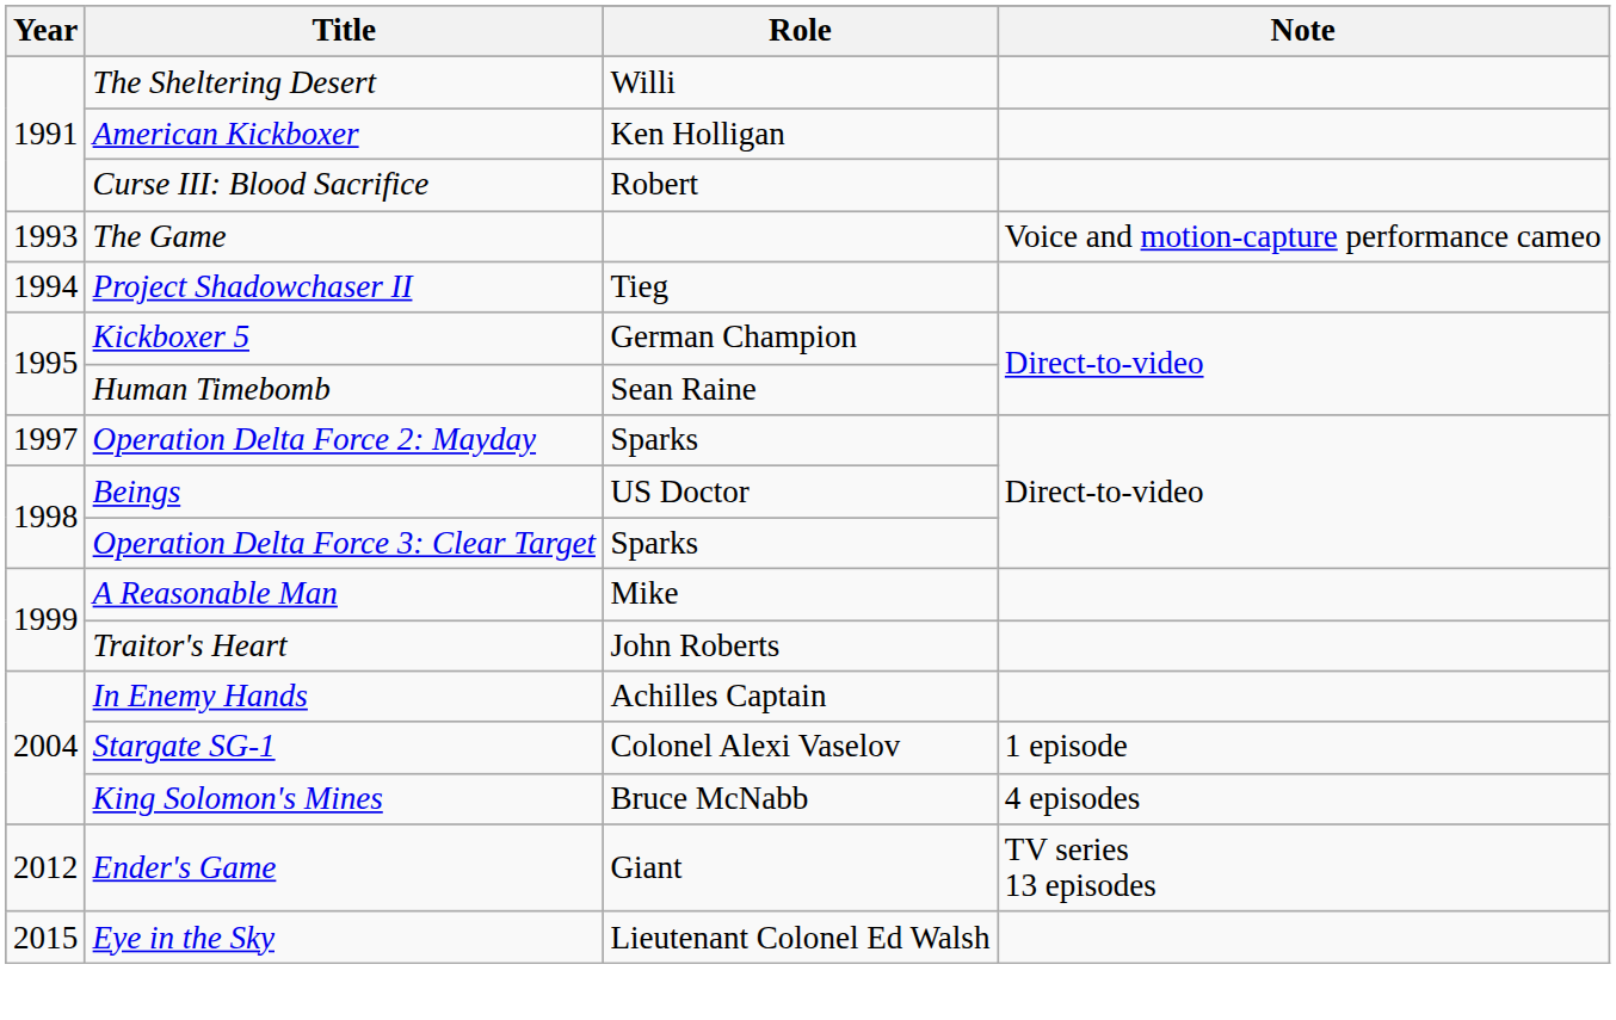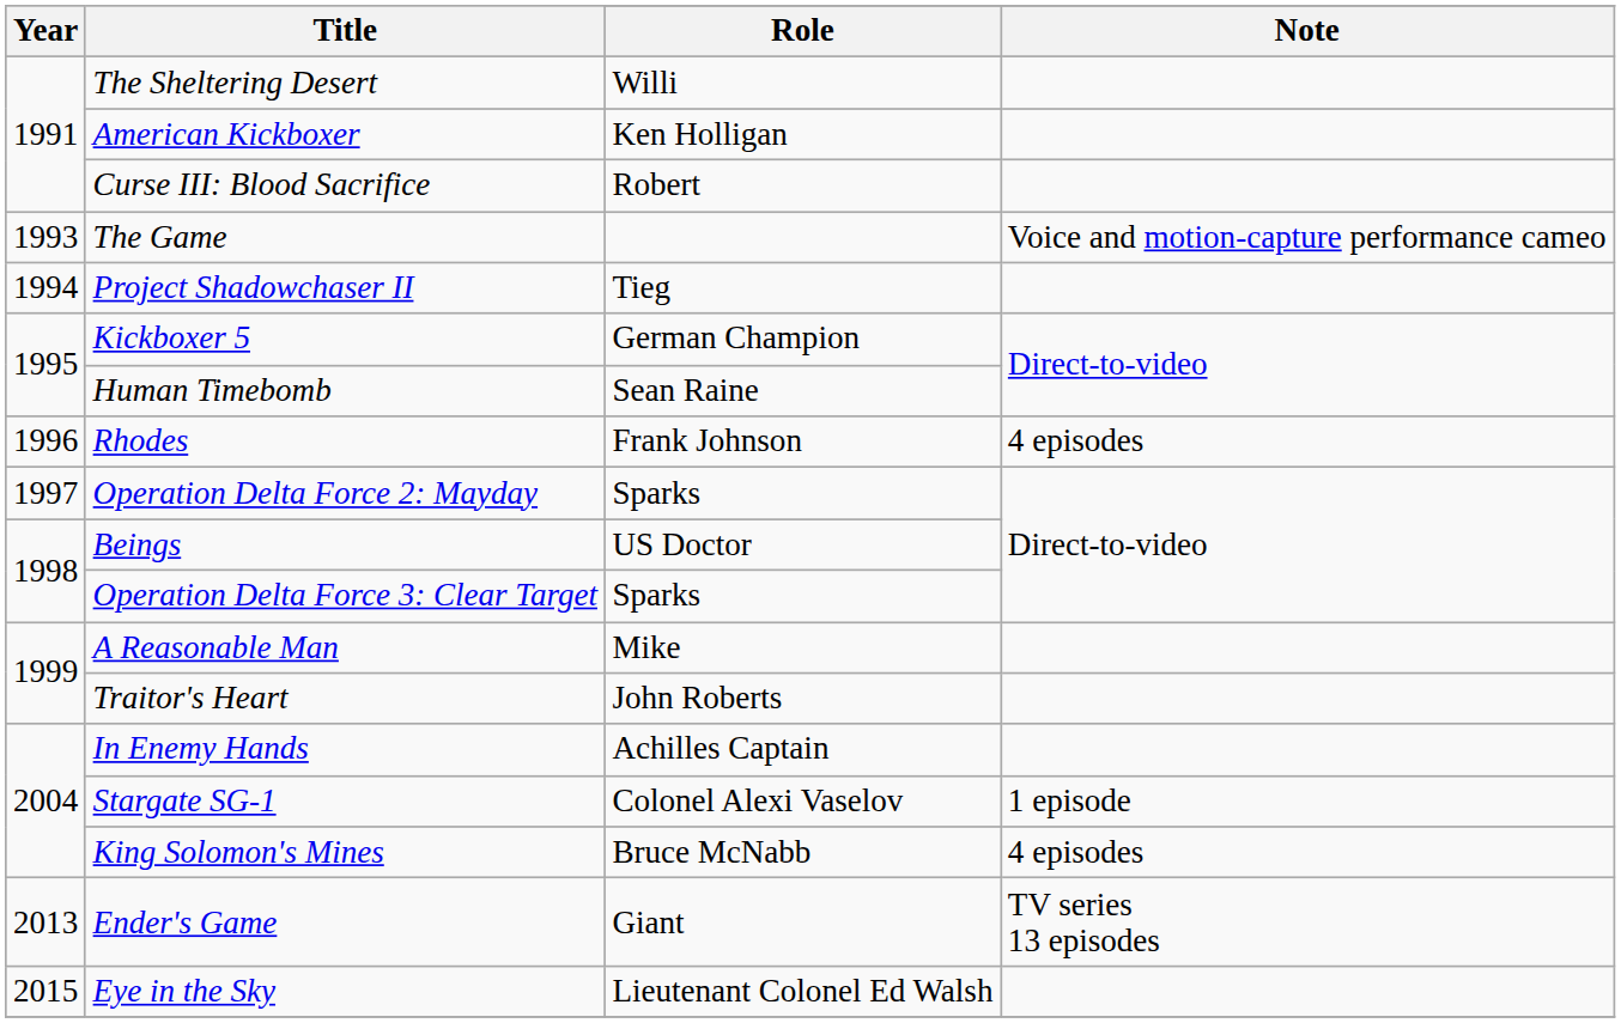 <table class="wikitable">
 <tr>
 <th rowspan="2">Year</th>
 <th rowspan="2">Title</th>
 </tr>
 <tr>
 <th>Role</th>
 <th>Note</th>
 </tr>
 <tr>
 <td rowspan=3>1991</td>
 <td><em>The Sheltering Desert</em></td>
 <td>Willi</td>
 <td></td>
 </tr>
 <tr>
 <td><em><a href='#'>American Kickboxer</a></em></td>
 <td>Ken Holligan</td>
 <td></td>
 </tr>
 <tr>
 <td><em>Curse III: Blood Sacrifice</em></td>
 <td>Robert</td>
 <td></td>
 </tr>
 <tr>
 <td>1993</td>
 <td><em>The Game</em></td>
 <td></td>
 <td>Voice and <a href='#'>motion-capture</a> performance cameo</td>
 </tr>
 <tr>
 <td>1994</td>
 <td><em><a href='#'>Project Shadowchaser II</a></em></td>
 <td>Tieg</td>
 <td></td>
 </tr>
 <tr>
 <td rowspan=2>1995</td>
 <td><em><a href='#'>Kickboxer 5</a></em></td>
 <td>German Champion</td>
 <td rowspan=2><a href='#'>Direct-to-video</a></td>
 </tr>
 <tr>
 <td><em>Human Timebomb</em></td>
 <td>Sean Raine</td>
 </tr>
 <tr>
+<td>1996</td>
+<td><em><a href='#'>Rhodes</a></em></td>
+<td>Frank Johnson</td>
+<td>4 episodes</td>
+</tr>
+<tr>
 <td>1997</td>
 <td><em><a href='#'>Operation Delta Force 2: Mayday</a></em></td>
 <td>Sparks</td>
 <td rowspan=3>Direct-to-video</td>
 </tr>
 <tr>
 <td rowspan=2>1998</td>
 <td><em><a href='#'>Beings</a></em></td>
 <td>US Doctor</td>
 </tr>
 <tr>
 <td><em><a href='#'>Operation Delta Force 3: Clear Target</a></em></td>
 <td>Sparks</td>
 </tr>
 <tr>
 <td rowspan=2>1999</td>
 <td><em><a href='#'>A Reasonable Man</a></em></td>
 <td>Mike</td>
 <td></td>
 </tr>
 <tr>
 <td><em>Traitor's Heart</em></td>
 <td>John Roberts</td>
 <td></td>
 </tr>
 <tr>
 <td rowspan=3>2004</td>
 <td><em><a href='#'>In Enemy Hands</a></em></td>
 <td>Achilles Captain</td>
 <td></td>
 </tr>
 <tr>
 <td><em><a href='#'>Stargate SG-1</a></em></td>
 <td>Colonel Alexi Vaselov</td>
 <td>1 episode</td>
 </tr>
 <tr>
 <td><em><a href='#'>King Solomon's Mines</a></em></td>
 <td>Bruce McNabb</td>
 <td>4 episodes</td>
 </tr>
 <tr>
-<td>2012</td>
+<td>2013</td>
 <td><em><a href='#'>Ender's Game</a></em></td>
 <td>Giant</td>
 <td>TV series<br>13 episodes</td>
 </tr>
 <tr>
 <td>2015</td>
 <td><em><a href='#'>Eye in the Sky</a></em></td>
 <td>Lieutenant Colonel Ed Walsh</td>
 <td></td>
 </tr>
 <tr>
 </tr>
 </table>
